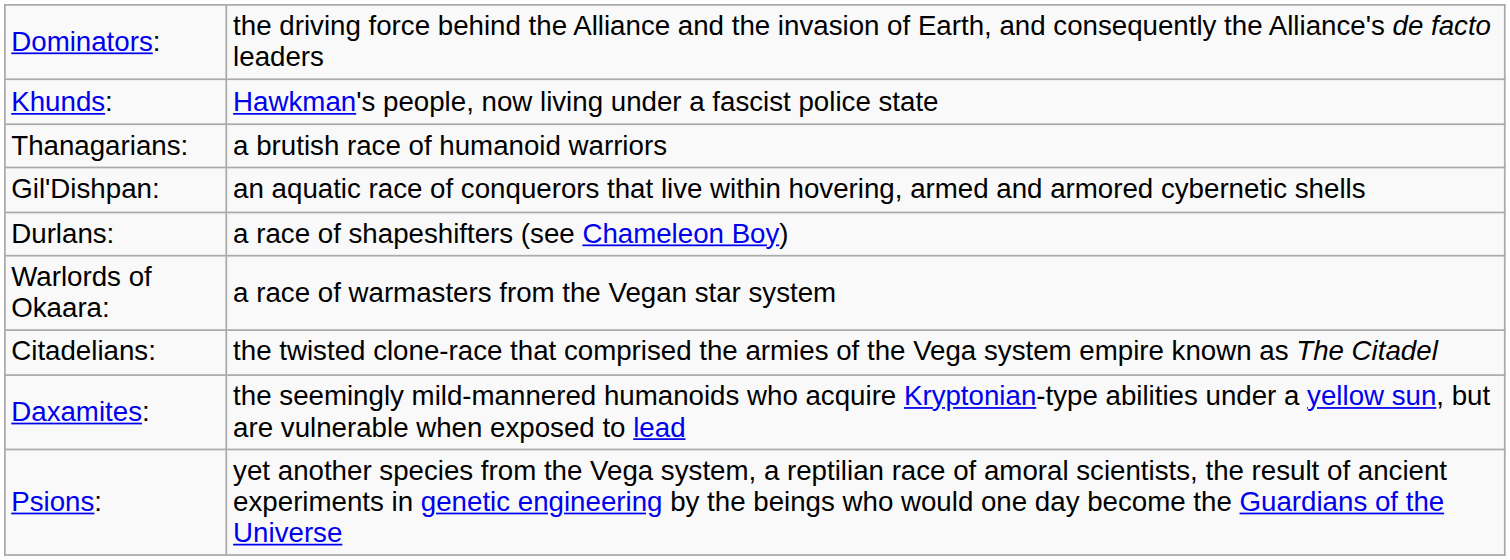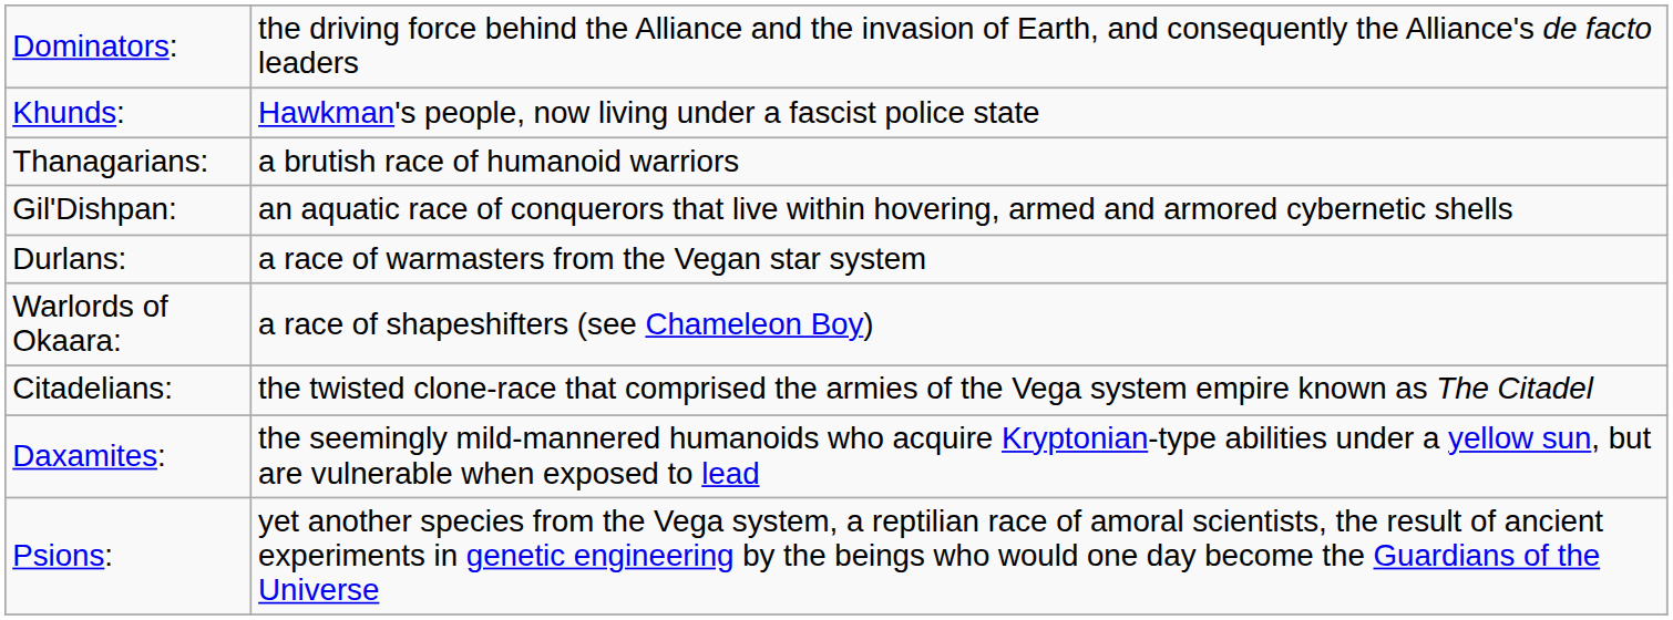 <table class="wikitable">
 <tr>
 <td><a href='#'>Dominators</a>:</td>
 <td>the driving force behind the Alliance and the invasion of Earth, and consequently the Alliance's <em>de facto</em> leaders</td>
 </tr>
 <tr>
 <td><a href='#'>Khunds</a>:</td>
 <td><a href='#'>Hawkman</a>'s people, now living under a fascist police state</td>
 </tr>
 <tr>
 <td>Thanagarians:</td>
 <td>a brutish race of humanoid warriors</td>
 </tr>
 <tr>
 <td>Gil'Dishpan:</td>
 <td>an aquatic race of conquerors that live within hovering, armed and armored cybernetic shells</td>
 </tr>
 <tr>
 <td>Durlans:</td>
-<td>a race of shapeshifters (see <a href='#'>Chameleon Boy</a>)</td>
+<td>a race of warmasters from the Vegan star system</td>
 </tr>
 <tr>
 <td>Warlords of Okaara:</td>
-<td>a race of warmasters from the Vegan star system</td>
+<td>a race of shapeshifters (see <a href='#'>Chameleon Boy</a>)</td>
 </tr>
 <tr>
 <td>Citadelians:</td>
 <td>the twisted clone-race that comprised the armies of the Vega system empire known as <em>The Citadel</em></td>
 </tr>
 <tr>
 <td><a href='#'>Daxamites</a>:</td>
 <td>the seemingly mild-mannered humanoids who acquire <a href='#'>Kryptonian</a>-type abilities under a <a href='#'>yellow sun</a>, but are vulnerable when exposed to <a href='#'>lead</a></td>
 </tr>
 <tr>
 <td><a href='#'>Psions</a>:</td>
 <td>yet another species from the Vega system, a reptilian race of amoral scientists, the result of ancient experiments in <a href='#'>genetic engineering</a> by the beings who would one day become the <a href='#'>Guardians of the Universe</a></td>
 </tr>
 </table>
